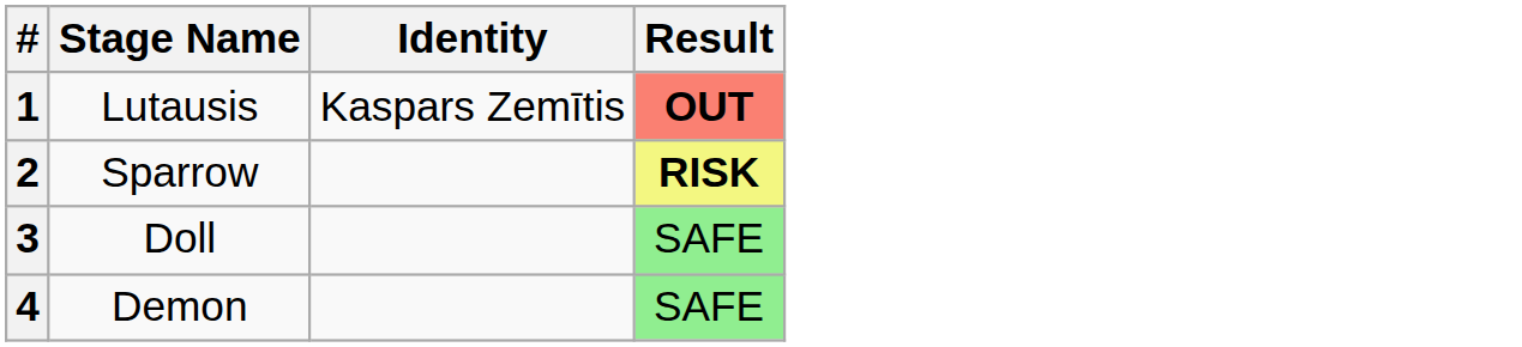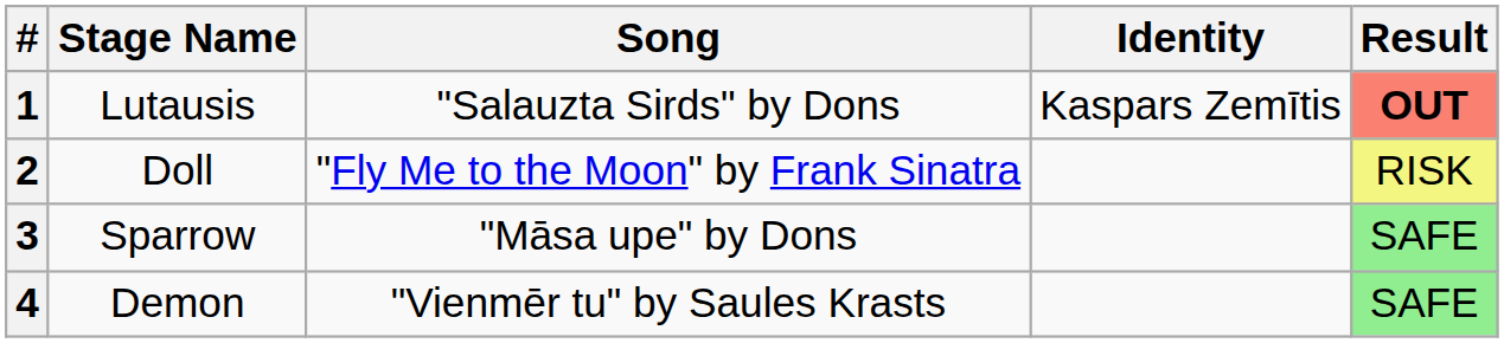 <table class="wikitable plainrowheaders" style="text-align: center;">
 <tr>
 <th>#</th>
 <th>Stage Name</th>
+<th>Song</th>
 <th>Identity</th>
 <th>Result</th>
 </tr>
 <tr>
 <th>1</th>
 <td>Lutausis</td>
+<td>"Salauzta Sirds" by Dons</td>
 <td>Kaspars Zemītis</td>
 <td bgcolor="salmon"><strong>OUT</strong></td>
 </tr>
 <tr>
 <th>2</th>
-<td>Sparrow</td>
+<td>Doll</td>
+<td>"<a href='#'>Fly Me to the Moon</a>" by <a href='#'>Frank Sinatra</a></td>
 <td></td>
-<td bgcolor="#F3F781"><strong>RISK</strong></td>
+<td bgcolor="#F3F781">RISK</td>
 </tr>
 <tr>
 <th>3</th>
-<td>Doll</td>
+<td>Sparrow</td>
+<td>"Māsa upe" by Dons</td>
 <td></td>
 <td bgcolor="lightgreen">SAFE</td>
 </tr>
 <tr>
 <th>4</th>
 <td>Demon</td>
+<td>"Vienmēr tu" by Saules Krasts</td>
 <td></td>
 <td bgcolor="lightgreen">SAFE</td>
 </tr>
 </table>
